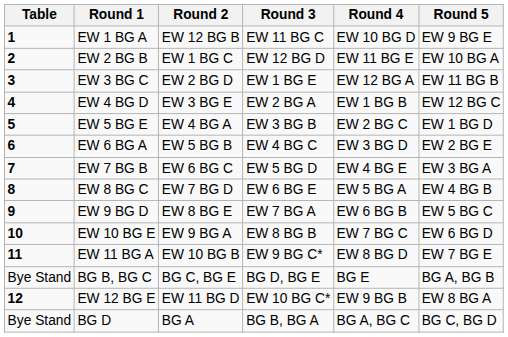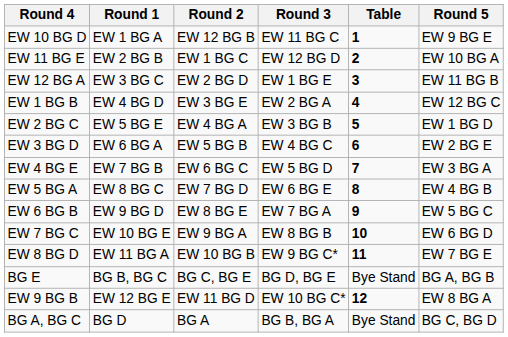 <table class="wikitable">
 <tr>
-<th>Table</th>
+<th>Round 4</th>
 <th>Round 1</th>
 <th>Round 2</th>
 <th>Round 3</th>
-<th>Round 4</th>
+<th>Table</th>
 <th>Round 5</th>
 </tr>
 <tr>
-<td><strong>1</strong></td>
+<td>EW 10 BG D</td>
 <td>EW 1 BG A</td>
 <td>EW 12 BG B</td>
 <td>EW 11 BG C</td>
-<td>EW 10 BG D</td>
+<td><strong>1</strong></td>
 <td>EW 9 BG E</td>
 </tr>
 <tr>
-<td><strong>2</strong></td>
+<td>EW 11 BG E</td>
 <td>EW 2 BG B</td>
 <td>EW 1 BG C</td>
 <td>EW 12 BG D</td>
-<td>EW 11 BG E</td>
+<td><strong>2</strong></td>
 <td>EW 10 BG A</td>
 </tr>
 <tr>
-<td><strong>3</strong></td>
+<td>EW 12 BG A</td>
 <td>EW 3 BG C</td>
 <td>EW 2 BG D</td>
 <td>EW 1 BG E</td>
-<td>EW 12 BG A</td>
+<td><strong>3</strong></td>
 <td>EW 11 BG B</td>
 </tr>
 <tr>
-<td><strong>4</strong></td>
+<td>EW 1 BG B</td>
 <td>EW 4 BG D</td>
 <td>EW 3 BG E</td>
 <td>EW 2 BG A</td>
-<td>EW 1 BG B</td>
+<td><strong>4</strong></td>
 <td>EW 12 BG C</td>
 </tr>
 <tr>
-<td><strong>5</strong></td>
+<td>EW 2 BG C</td>
 <td>EW 5 BG E</td>
 <td>EW 4 BG A</td>
 <td>EW 3 BG B</td>
-<td>EW 2 BG C</td>
+<td><strong>5</strong></td>
 <td>EW 1 BG D</td>
 </tr>
 <tr>
-<td><strong>6</strong></td>
+<td>EW 3 BG D</td>
 <td>EW 6 BG A</td>
 <td>EW 5 BG B</td>
 <td>EW 4 BG C</td>
-<td>EW 3 BG D</td>
+<td><strong>6</strong></td>
 <td>EW 2 BG E</td>
 </tr>
 <tr>
-<td><strong>7</strong></td>
+<td>EW 4 BG E</td>
 <td>EW 7 BG B</td>
 <td>EW 6 BG C</td>
 <td>EW 5 BG D</td>
-<td>EW 4 BG E</td>
+<td><strong>7</strong></td>
 <td>EW 3 BG A</td>
 </tr>
 <tr>
-<td><strong>8</strong></td>
+<td>EW 5 BG A</td>
 <td>EW 8 BG C</td>
 <td>EW 7 BG D</td>
 <td>EW 6 BG E</td>
-<td>EW 5 BG A</td>
+<td><strong>8</strong></td>
 <td>EW 4 BG B</td>
 </tr>
 <tr>
-<td><strong>9</strong></td>
+<td>EW 6 BG B</td>
 <td>EW 9 BG D</td>
 <td>EW 8 BG E</td>
 <td>EW 7 BG A</td>
-<td>EW 6 BG B</td>
+<td><strong>9</strong></td>
 <td>EW 5 BG C</td>
 </tr>
 <tr>
-<td><strong>10</strong></td>
+<td>EW 7 BG C</td>
 <td>EW 10 BG E</td>
 <td>EW 9 BG A</td>
 <td>EW 8 BG B</td>
-<td>EW 7 BG C</td>
+<td><strong>10</strong></td>
 <td>EW 6 BG D</td>
 </tr>
 <tr>
-<td><strong>11</strong></td>
+<td>EW 8 BG D</td>
 <td>EW 11 BG A</td>
 <td>EW 10 BG B</td>
 <td>EW 9 BG C*</td>
-<td>EW 8 BG D</td>
+<td><strong>11</strong></td>
 <td>EW 7 BG E</td>
 </tr>
 <tr>
-<td>Bye Stand</td>
+<td>BG E</td>
 <td>BG B, BG C</td>
 <td>BG C, BG E</td>
 <td>BG D, BG E</td>
-<td>BG E</td>
+<td>Bye Stand</td>
 <td>BG A, BG B</td>
 </tr>
 <tr>
-<td><strong>12</strong></td>
+<td>EW 9 BG B</td>
 <td>EW 12 BG E</td>
 <td>EW 11 BG D</td>
 <td>EW 10 BG C*</td>
-<td>EW 9 BG B</td>
+<td><strong>12</strong></td>
 <td>EW 8 BG A</td>
 </tr>
 <tr>
-<td>Bye Stand</td>
+<td>BG A, BG C</td>
 <td>BG D</td>
 <td>BG A</td>
 <td>BG B, BG A</td>
-<td>BG A, BG C</td>
+<td>Bye Stand</td>
 <td>BG C, BG D</td>
 </tr>
 </table>
